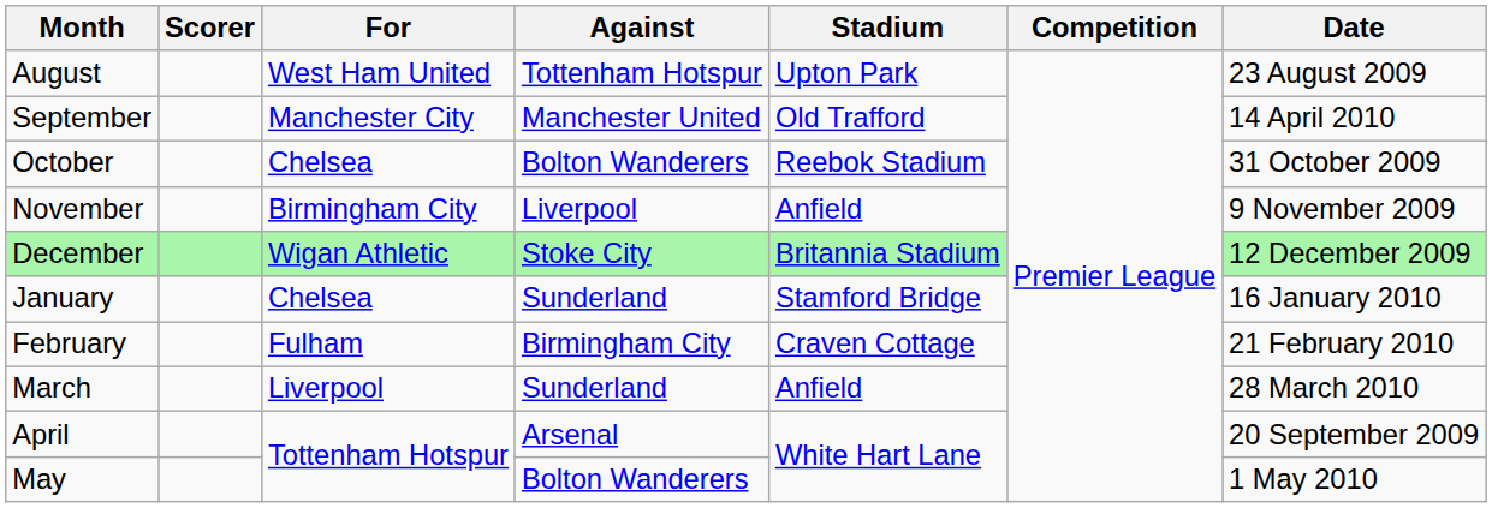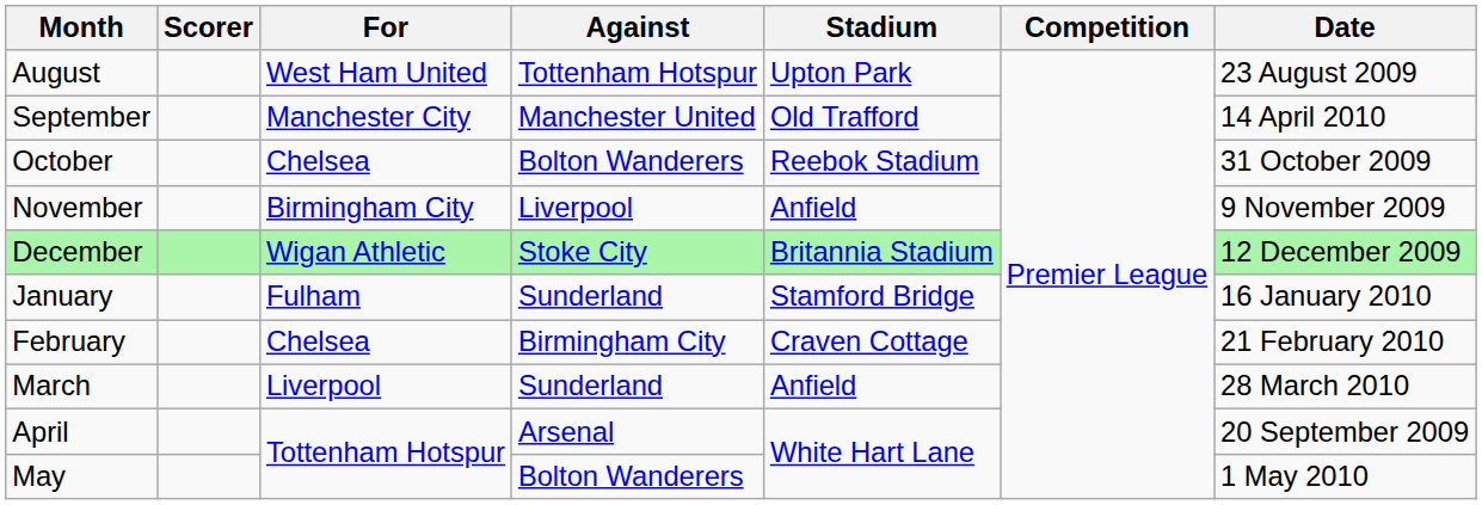 <table class="wikitable">
 <tr>
 <th>Month</th>
 <th>Scorer</th>
 <th>For</th>
 <th>Against</th>
 <th>Stadium</th>
 <th>Competition</th>
 <th>Date</th>
 </tr>
 <tr>
 <td>August</td>
 <td> </td>
 <td><a href='#'>West Ham United</a></td>
 <td><a href='#'>Tottenham Hotspur</a></td>
 <td><a href='#'>Upton Park</a></td>
 <td rowspan=10><a href='#'>Premier League</a></td>
 <td>23 August 2009</td>
 </tr>
 <tr>
 <td>September</td>
 <td> </td>
 <td><a href='#'>Manchester City</a></td>
 <td><a href='#'>Manchester United</a></td>
 <td><a href='#'>Old Trafford</a></td>
 <td>14 April 2010</td>
 </tr>
 <tr>
 <td>October</td>
 <td> </td>
 <td><a href='#'>Chelsea</a></td>
 <td><a href='#'>Bolton Wanderers</a></td>
 <td><a href='#'>Reebok Stadium</a></td>
 <td>31 October 2009</td>
 </tr>
 <tr>
 <td>November</td>
 <td> </td>
 <td><a href='#'>Birmingham City</a></td>
 <td><a href='#'>Liverpool</a></td>
 <td><a href='#'>Anfield</a></td>
 <td>9 November 2009</td>
 </tr>
 <tr>
 <td bgcolor=#A9F5A9>December</td>
 <td bgcolor=#A9F5A9> </td>
 <td bgcolor=#A9F5A9><a href='#'>Wigan Athletic</a></td>
 <td bgcolor=#A9F5A9><a href='#'>Stoke City</a></td>
 <td bgcolor=#A9F5A9><a href='#'>Britannia Stadium</a></td>
 <td bgcolor=#A9F5A9>12 December 2009</td>
 </tr>
 <tr>
 <td>January</td>
 <td> </td>
-<td><a href='#'>Chelsea</a></td>
+<td><a href='#'>Fulham</a></td>
 <td><a href='#'>Sunderland</a></td>
 <td><a href='#'>Stamford Bridge</a></td>
 <td>16 January 2010</td>
 </tr>
 <tr>
 <td>February</td>
 <td> </td>
-<td><a href='#'>Fulham</a></td>
+<td><a href='#'>Chelsea</a></td>
 <td><a href='#'>Birmingham City</a></td>
 <td><a href='#'>Craven Cottage</a></td>
 <td>21 February 2010</td>
 </tr>
 <tr>
 <td>March</td>
 <td> </td>
 <td><a href='#'>Liverpool</a></td>
 <td><a href='#'>Sunderland</a></td>
 <td><a href='#'>Anfield</a></td>
 <td>28 March 2010</td>
 </tr>
 <tr>
 <td>April</td>
 <td> </td>
 <td rowspan=2><a href='#'>Tottenham Hotspur</a></td>
 <td><a href='#'>Arsenal</a></td>
 <td rowspan=2><a href='#'>White Hart Lane</a></td>
 <td>20 September 2009</td>
 </tr>
 <tr>
 <td>May</td>
 <td> </td>
 <td><a href='#'>Bolton Wanderers</a></td>
 <td>1 May 2010</td>
 </tr>
 </table>
